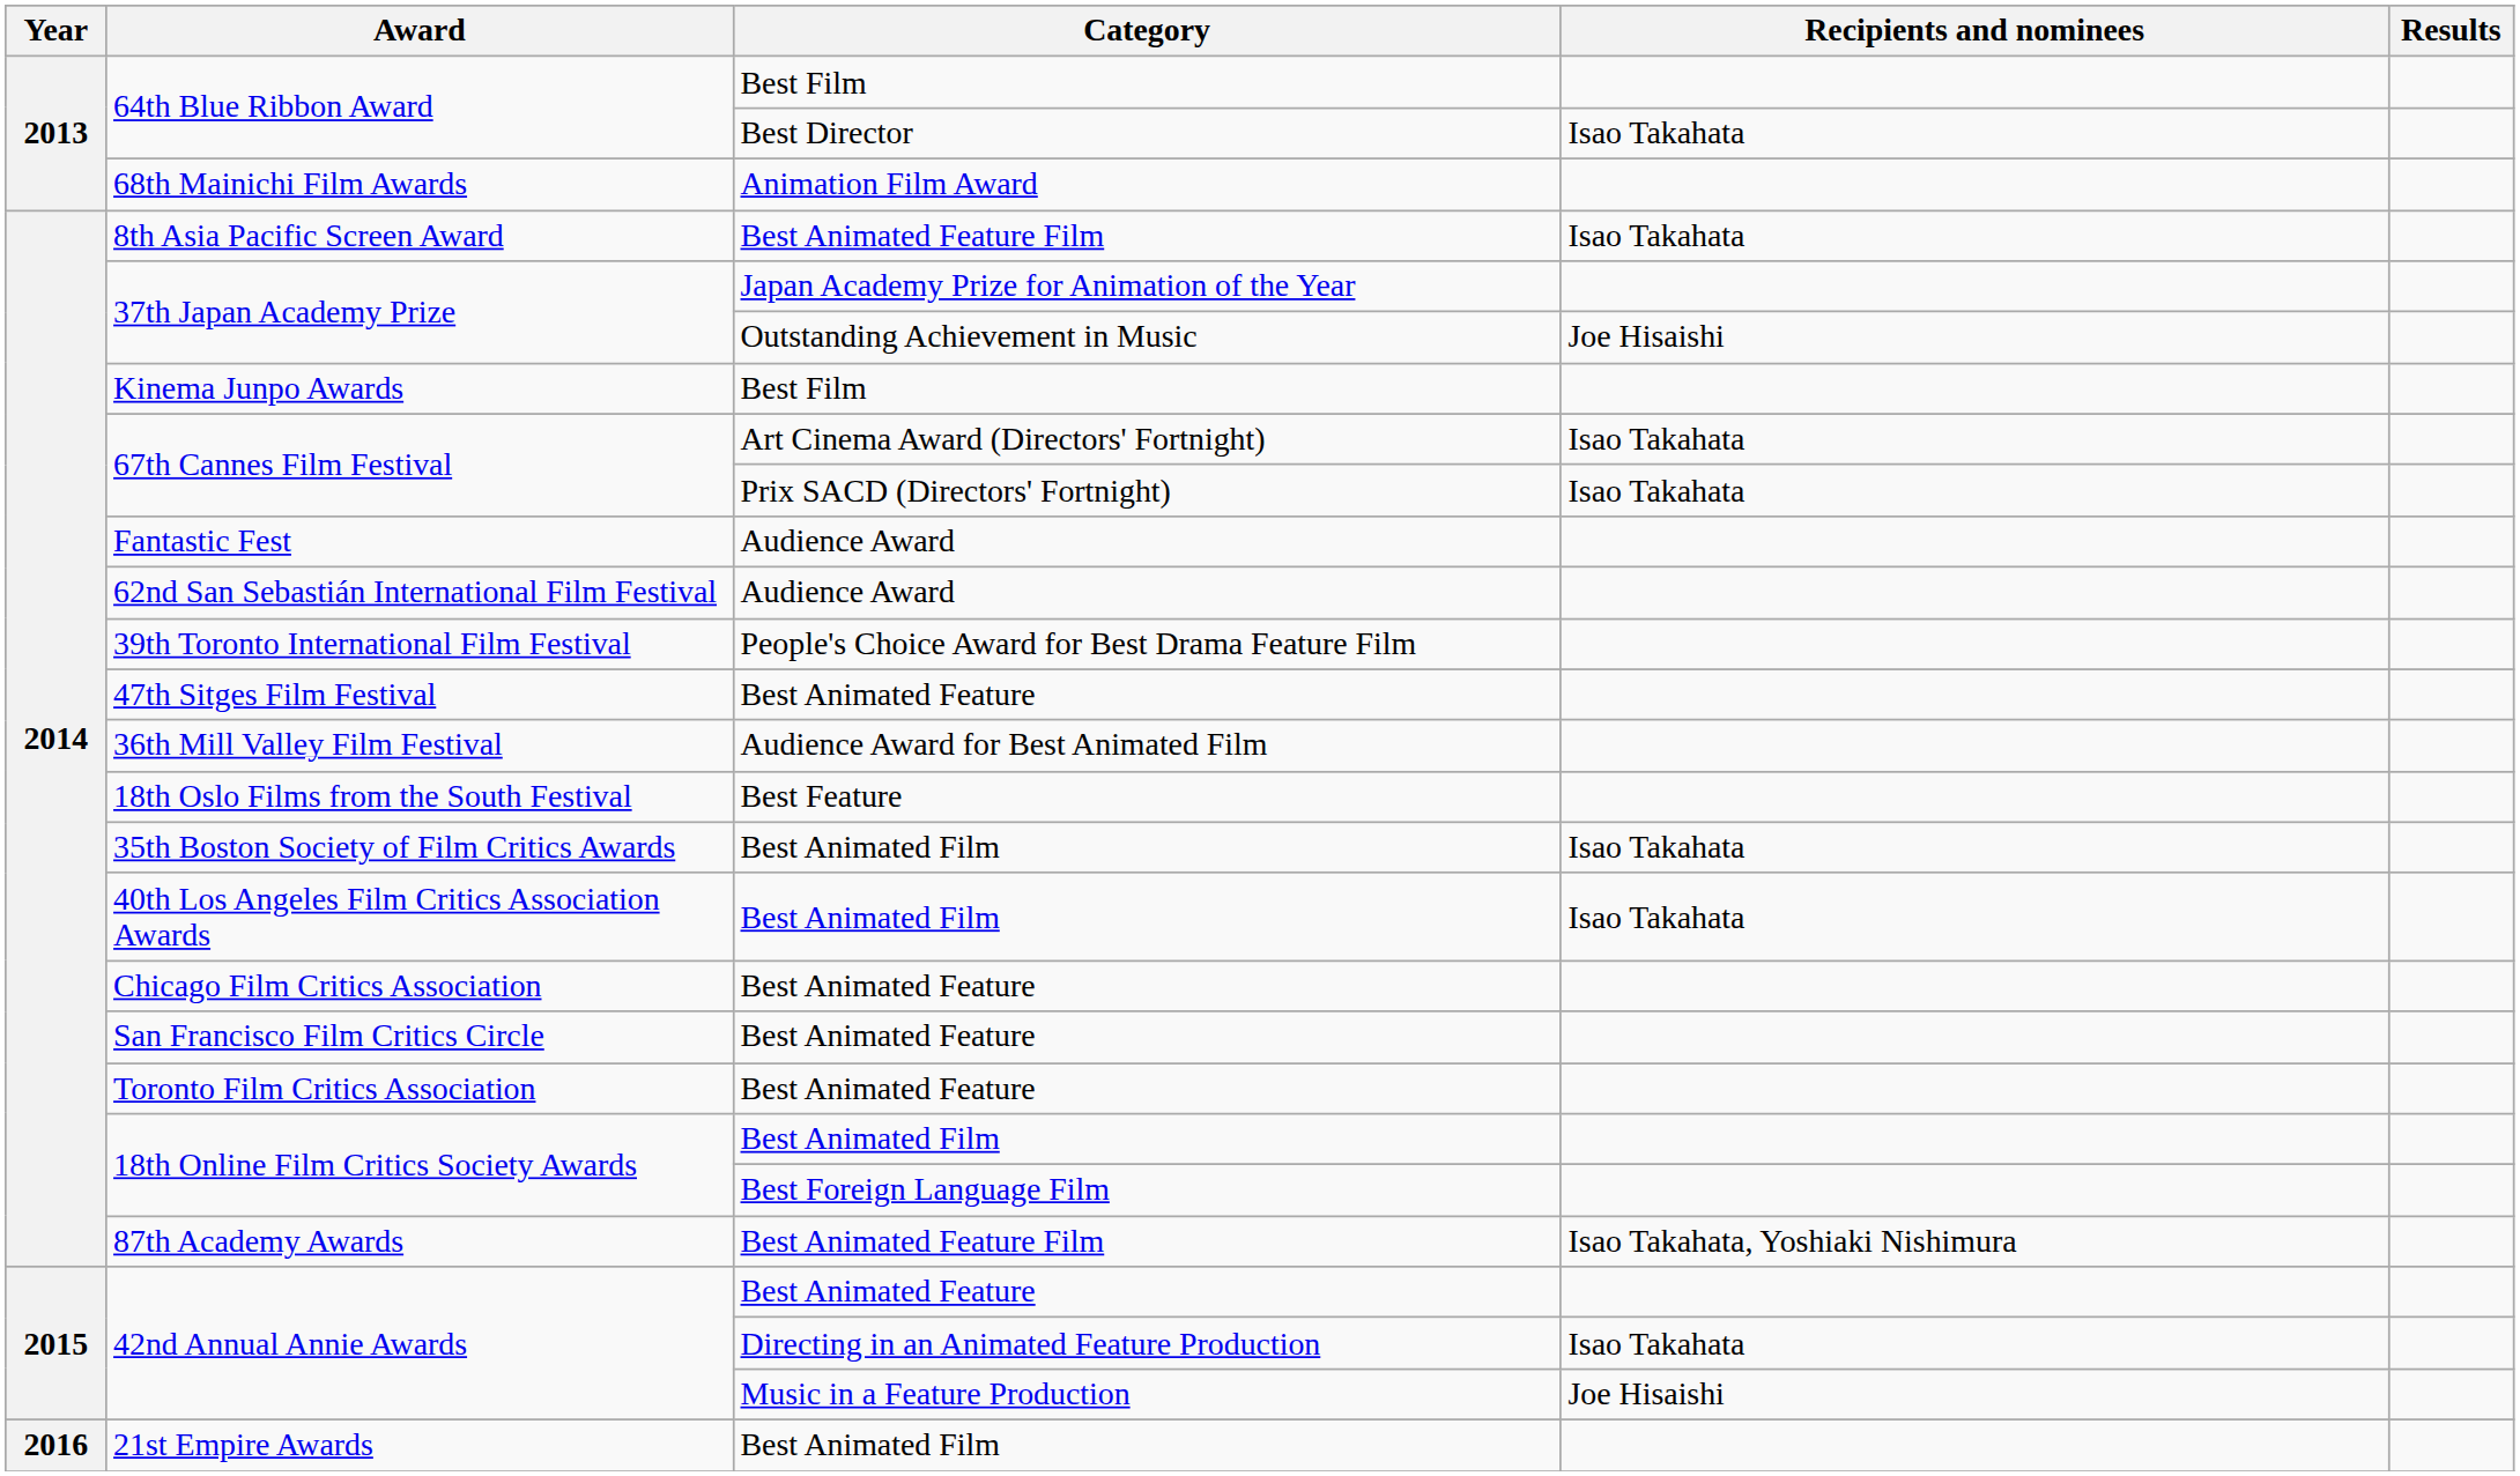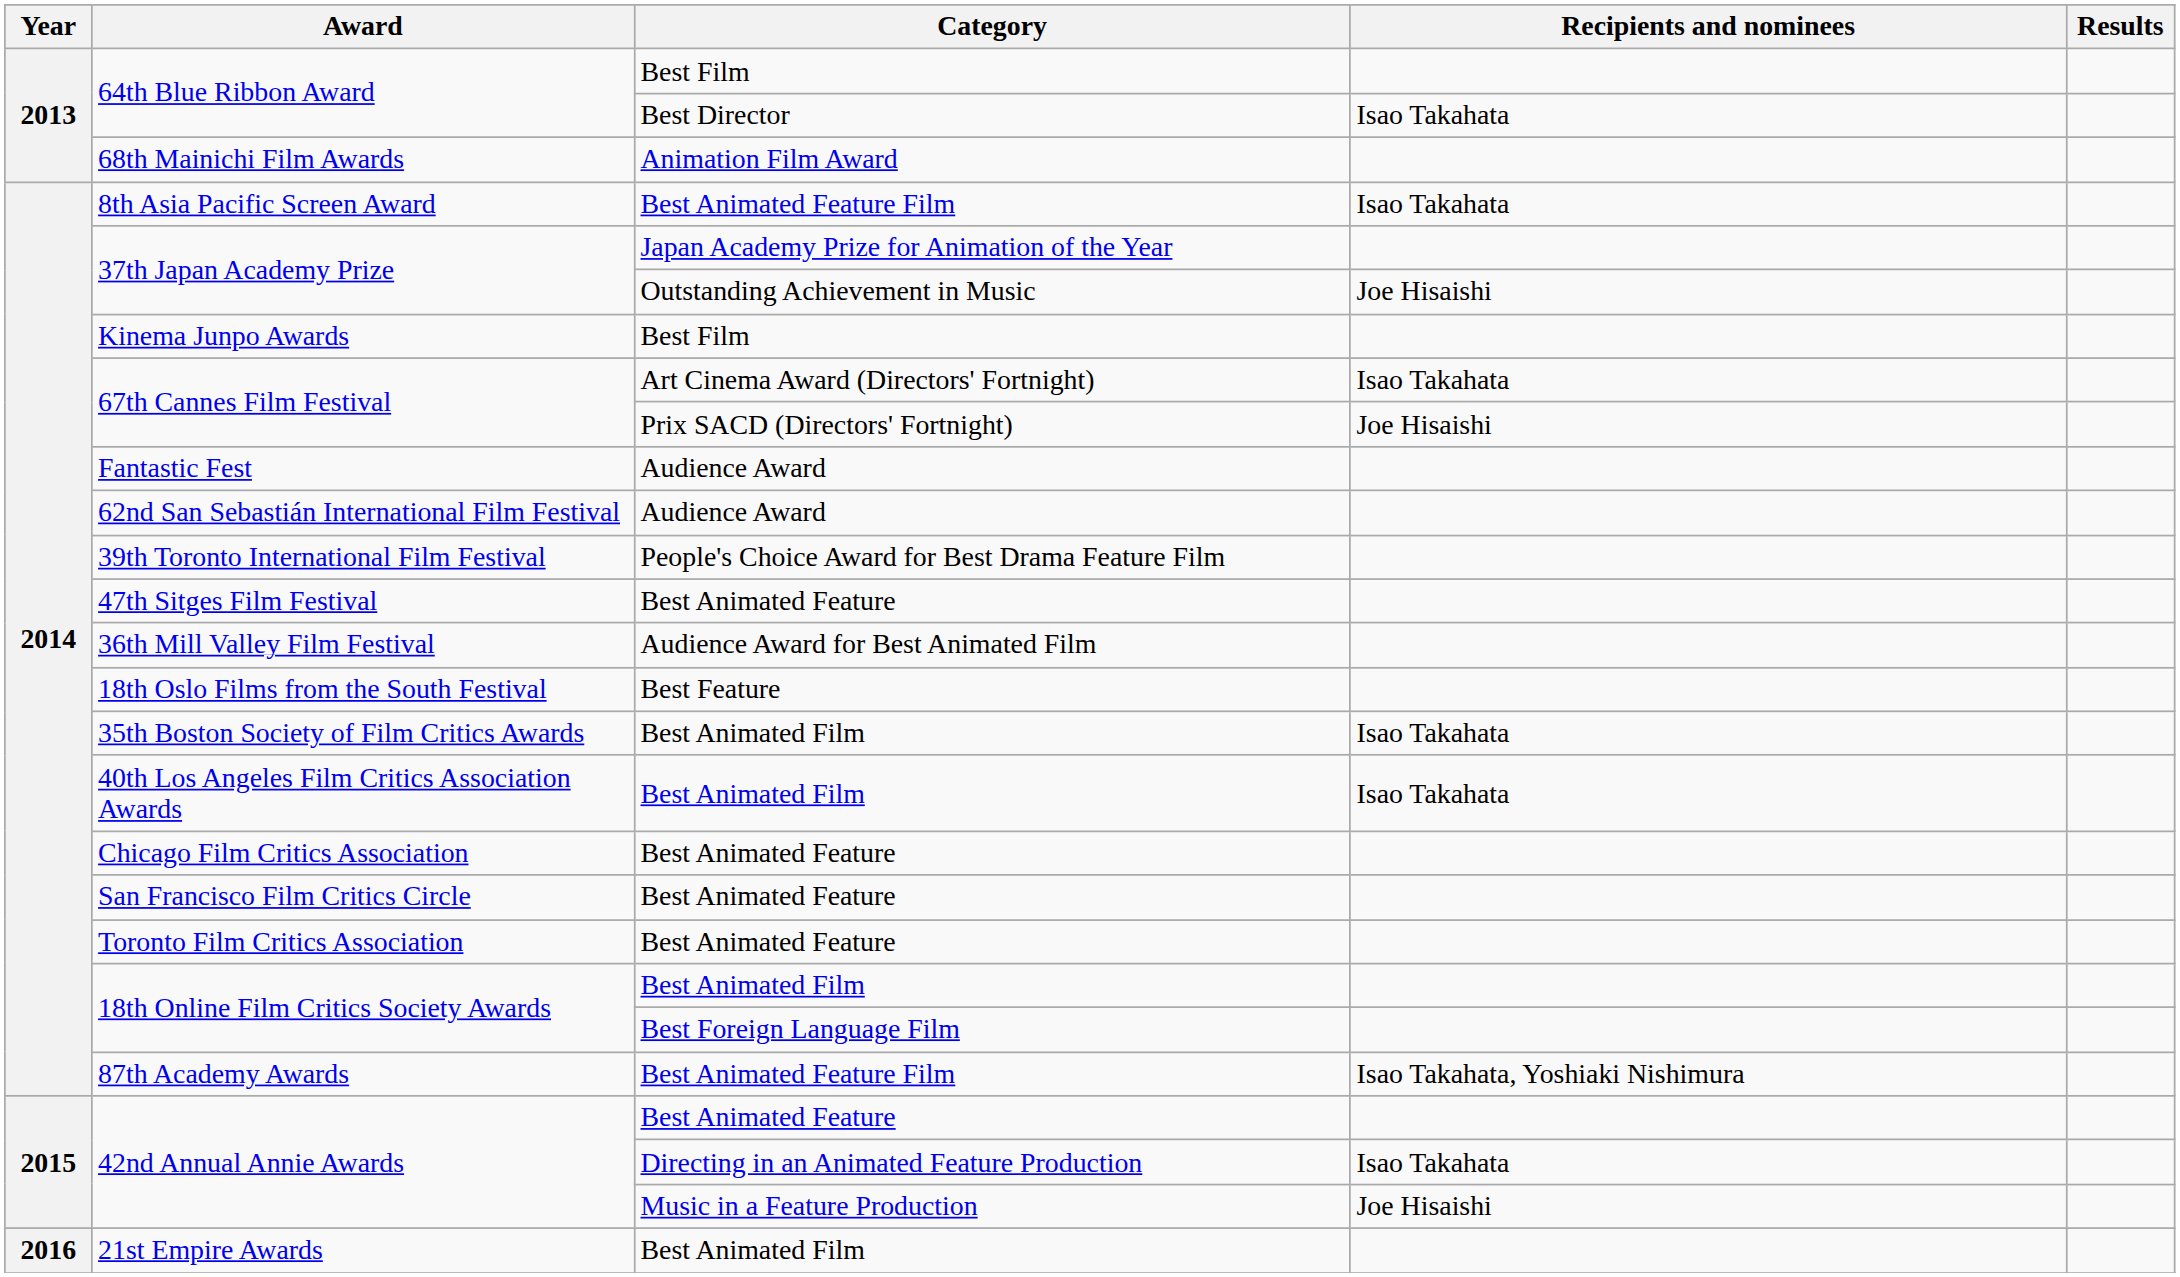 <table class="wikitable plainrowheaders">
 <tr>
 <th style="width:4%;">Year</th>
 <th style="width:25%;">Award</th>
 <th style="width:33%;">Category</th>
 <th style="width:33%;">Recipients and nominees</th>
 <th style="width:5%;">Results</th>
 </tr>
 <tr>
 <th scope="row" rowspan="3">2013</th>
 <td rowspan="2"><a href='#'>64th Blue Ribbon Award</a></td>
 <td>Best Film</td>
 <td></td>
 <td></td>
 </tr>
 <tr>
 <td>Best Director</td>
 <td>Isao Takahata</td>
 <td></td>
 </tr>
 <tr>
 <td><a href='#'>68th Mainichi Film Awards</a></td>
 <td><a href='#'>Animation Film Award</a></td>
 <td></td>
 <td></td>
 </tr>
 <tr>
 <th scope="row" rowspan="20">2014</th>
 <td><a href='#'>8th Asia Pacific Screen Award</a></td>
 <td><a href='#'>Best Animated Feature Film</a></td>
 <td>Isao Takahata</td>
 <td></td>
 </tr>
 <tr>
 <td rowspan="2"><a href='#'>37th Japan Academy Prize</a></td>
 <td><a href='#'>Japan Academy Prize for Animation of the Year</a></td>
 <td></td>
 <td></td>
 </tr>
 <tr>
 <td>Outstanding Achievement in Music</td>
 <td>Joe Hisaishi</td>
 <td></td>
 </tr>
 <tr>
 <td><a href='#'>Kinema Junpo Awards</a></td>
 <td>Best Film</td>
 <td></td>
 <td></td>
 </tr>
 <tr>
 <td rowspan="2"><a href='#'>67th Cannes Film Festival</a></td>
 <td>Art Cinema Award (Directors' Fortnight)</td>
 <td>Isao Takahata</td>
 <td></td>
 </tr>
 <tr>
 <td>Prix SACD (Directors' Fortnight)</td>
-<td>Isao Takahata</td>
+<td>Joe Hisaishi</td>
 <td></td>
 </tr>
 <tr>
 <td><a href='#'>Fantastic Fest</a></td>
 <td>Audience Award</td>
 <td></td>
 <td></td>
 </tr>
 <tr>
 <td><a href='#'>62nd San Sebastián International Film Festival</a></td>
 <td>Audience Award</td>
 <td></td>
 <td></td>
 </tr>
 <tr>
 <td><a href='#'>39th Toronto International Film Festival</a></td>
 <td>People's Choice Award for Best Drama Feature Film</td>
 <td></td>
 <td></td>
 </tr>
 <tr>
 <td><a href='#'>47th Sitges Film Festival</a></td>
 <td>Best Animated Feature</td>
 <td></td>
 <td></td>
 </tr>
 <tr>
 <td><a href='#'>36th Mill Valley Film Festival</a></td>
 <td>Audience Award for Best Animated Film</td>
 <td></td>
 <td></td>
 </tr>
 <tr>
 <td><a href='#'>18th Oslo Films from the South Festival</a></td>
 <td>Best Feature</td>
 <td></td>
 <td></td>
 </tr>
 <tr>
 <td><a href='#'>35th Boston Society of Film Critics Awards</a></td>
 <td>Best Animated Film</td>
 <td>Isao Takahata</td>
 <td></td>
 </tr>
 <tr>
 <td><a href='#'>40th Los Angeles Film Critics Association Awards</a></td>
 <td><a href='#'>Best Animated Film</a></td>
 <td>Isao Takahata</td>
 <td></td>
 </tr>
 <tr>
 <td><a href='#'>Chicago Film Critics Association</a></td>
 <td>Best Animated Feature</td>
 <td></td>
 <td></td>
 </tr>
 <tr>
 <td><a href='#'>San Francisco Film Critics Circle</a></td>
 <td>Best Animated Feature</td>
 <td></td>
 <td></td>
 </tr>
 <tr>
 <td><a href='#'>Toronto Film Critics Association</a></td>
 <td>Best Animated Feature</td>
 <td></td>
 <td></td>
 </tr>
 <tr>
 <td rowspan="2"><a href='#'>18th Online Film Critics Society Awards</a></td>
 <td><a href='#'>Best Animated Film</a></td>
 <td></td>
 <td></td>
 </tr>
 <tr>
 <td><a href='#'>Best Foreign Language Film</a></td>
 <td></td>
 <td></td>
 </tr>
 <tr>
 <td><a href='#'>87th Academy Awards</a></td>
 <td><a href='#'>Best Animated Feature Film</a></td>
 <td>Isao Takahata, Yoshiaki Nishimura</td>
 <td></td>
 </tr>
 <tr>
 <th scope="row" rowspan=3>2015</th>
 <td rowspan=3><a href='#'>42nd Annual Annie Awards</a></td>
 <td><a href='#'>Best Animated Feature</a></td>
 <td></td>
 <td></td>
 </tr>
 <tr>
 <td><a href='#'>Directing in an Animated Feature Production</a></td>
 <td>Isao Takahata</td>
 <td></td>
 </tr>
 <tr>
 <td><a href='#'>Music in a Feature Production</a></td>
 <td>Joe Hisaishi</td>
 <td></td>
 </tr>
 <tr>
 <th scope="row">2016</th>
 <td><a href='#'>21st Empire Awards</a></td>
 <td>Best Animated Film</td>
 <td></td>
 <td></td>
 </tr>
 <tr>
 </tr>
 </table>
